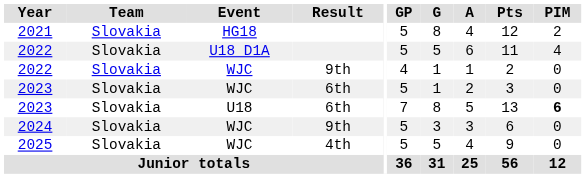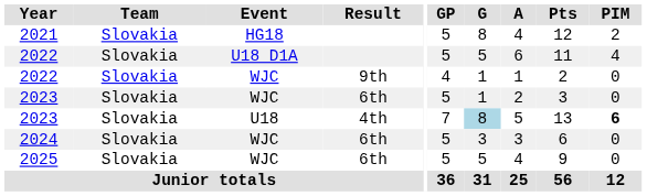 <table border="0" cellpadding="1" cellspacing="0" ID="Table3" style="text-align:center; width:40em">
 <tr bgcolor="#e0e0e0">
 <th>Year</th>
 <th>Team</th>
 <th>Event</th>
 <th>Result</th>
 <th rowspan="99" bgcolor="#ffffff"></th>
 <th>GP</th>
 <th>G</th>
 <th>A</th>
 <th>Pts</th>
 <th>PIM</th>
 </tr>
 <tr>
 <td><a href='#'>2021</a></td>
 <td><a href='#'>Slovakia</a></td>
 <td><a href='#'>HG18</a></td>
 <td></td>
 <td>5</td>
 <td>8</td>
 <td>4</td>
 <td>12</td>
 <td>2</td>
 </tr>
 <tr bgcolor="#f0f0f0">
 <td><a href='#'>2022</a></td>
 <td>Slovakia</td>
 <td><a href='#'>U18 D1A</a></td>
 <td></td>
 <td>5</td>
 <td>5</td>
 <td>6</td>
 <td>11</td>
 <td>4</td>
 </tr>
 <tr>
 <td><a href='#'>2022</a></td>
 <td><a href='#'>Slovakia</a></td>
 <td><a href='#'>WJC</a></td>
 <td>9th</td>
 <td>4</td>
 <td>1</td>
 <td>1</td>
 <td>2</td>
 <td>0</td>
 </tr>
 <tr bgcolor="#f0f0f0">
 <td><a href='#'>2023</a></td>
 <td>Slovakia</td>
 <td>WJC</td>
 <td>6th</td>
 <td>5</td>
 <td>1</td>
 <td>2</td>
 <td>3</td>
 <td>0</td>
 </tr>
 <tr>
 <td><a href='#'>2023</a></td>
 <td>Slovakia</td>
 <td>U18</td>
-<td>6th</td>
+<td>4th</td>
 <td>7</td>
-<td>8</td>
+<td style="background: lightblue;">8</td>
 <td>5</td>
 <td>13</td>
 <td><strong>6</strong></td>
 </tr>
 <tr bgcolor="#f0f0f0">
 <td><a href='#'>2024</a></td>
 <td>Slovakia</td>
 <td>WJC</td>
-<td>9th</td>
+<td>6th</td>
 <td>5</td>
 <td>3</td>
 <td>3</td>
 <td>6</td>
 <td>0</td>
 </tr>
 <tr>
 <td><a href='#'>2025</a></td>
 <td>Slovakia</td>
 <td>WJC</td>
-<td>4th</td>
+<td>6th</td>
 <td>5</td>
 <td>5</td>
 <td>4</td>
 <td>9</td>
 <td>0</td>
 </tr>
 <tr bgcolor="#e0e0e0">
 <th colspan="4">Junior totals</th>
 <th>36</th>
 <th>31</th>
 <th>25</th>
 <th>56</th>
 <th>12</th>
 </tr>
 </table>
